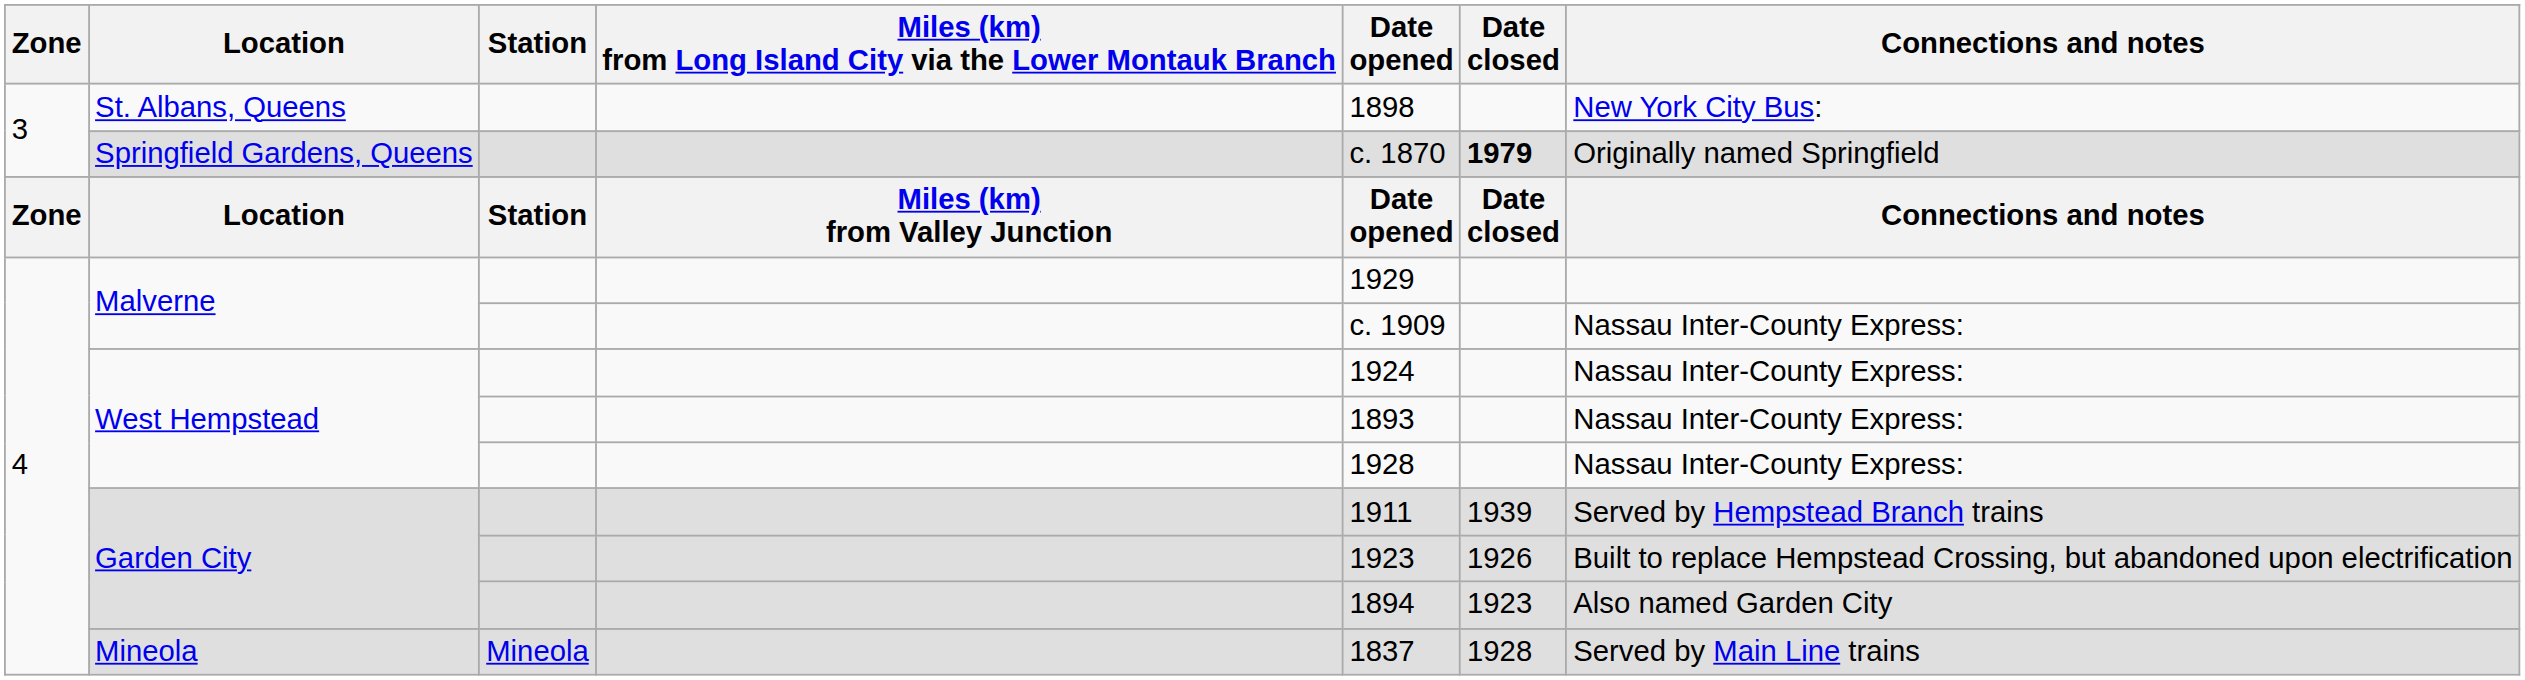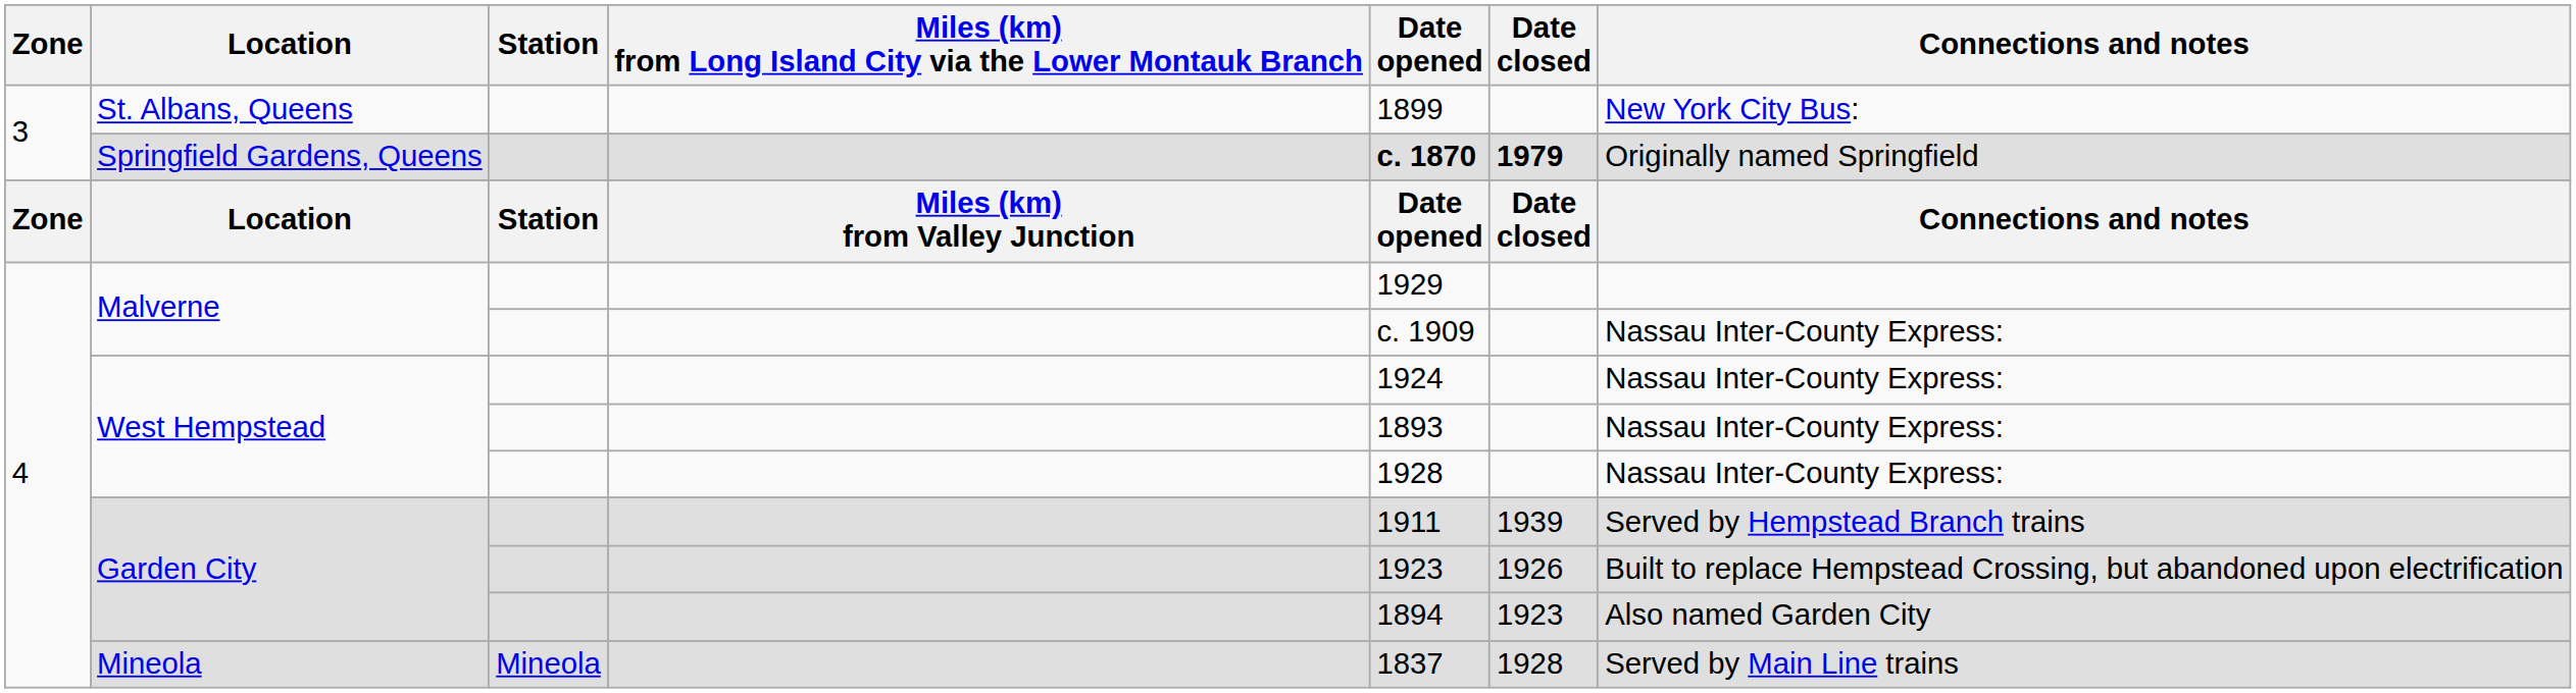 <table class="wikitable">
 <tr>
 <th>Zone</th>
 <th>Location</th>
 <th>Station</th>
 <th><a href='#'>Miles (km)</a><br>from <a href='#'>Long Island City</a> via the <a href='#'>Lower Montauk Branch</a></th>
 <th>Date<br>opened</th>
 <th>Date<br>closed</th>
 <th>Connections and notes</th>
 </tr>
 <tr>
 <td rowspan="2">3</td>
 <td><a href='#'>St. Albans, Queens</a></td>
 <td> </td>
 <td></td>
-<td>1898</td>
+<td>1899</td>
 <td></td>
 <td><a href='#'>New York City Bus</a>: </td>
 </tr>
 <tr bgcolor="dfdfdf">
 <td><a href='#'>Springfield Gardens, Queens</a></td>
 <td></td>
 <td></td>
-<td>c. 1870</td>
+<td><strong>c. 1870</strong></td>
 <td><strong>1979</strong></td>
 <td>Originally named Springfield</td>
 </tr>
 <tr>
 <th>Zone</th>
 <th>Location</th>
 <th>Station</th>
 <th><a href='#'>Miles (km)</a><br>from Valley Junction</th>
 <th>Date<br>opened</th>
 <th>Date<br>closed</th>
 <th>Connections and notes</th>
 </tr>
 <tr>
 <td rowspan="10">4</td>
 <td rowspan="2"><a href='#'>Malverne</a></td>
 <td> </td>
 <td></td>
 <td>1929</td>
 <td></td>
 <td></td>
 </tr>
 <tr>
 <td> </td>
 <td></td>
 <td>c. 1909</td>
 <td></td>
 <td>Nassau Inter-County Express: </td>
 </tr>
 <tr>
 <td rowspan="3"><a href='#'>West Hempstead</a></td>
 <td> </td>
 <td></td>
 <td>1924</td>
 <td></td>
 <td>Nassau Inter-County Express: </td>
 </tr>
 <tr>
 <td> </td>
 <td></td>
 <td>1893</td>
 <td></td>
 <td>Nassau Inter-County Express: </td>
 </tr>
 <tr>
 <td> </td>
 <td></td>
 <td>1928</td>
 <td></td>
 <td>Nassau Inter-County Express: </td>
 </tr>
 <tr bgcolor="dfdfdf">
 <td rowspan="3"><a href='#'>Garden City</a></td>
 <td></td>
 <td></td>
 <td>1911</td>
 <td>1939</td>
 <td>Served by <a href='#'>Hempstead Branch</a> trains</td>
 </tr>
 <tr bgcolor="dfdfdf">
 <td></td>
 <td></td>
 <td>1923</td>
 <td>1926</td>
 <td>Built to replace Hempstead Crossing, but abandoned upon electrification</td>
 </tr>
 <tr bgcolor="dfdfdf">
 <td></td>
 <td></td>
 <td>1894</td>
 <td>1923</td>
 <td>Also named Garden City</td>
 </tr>
 <tr bgcolor="dfdfdf">
 <td><a href='#'>Mineola</a></td>
 <td><a href='#'>Mineola</a></td>
 <td></td>
 <td>1837</td>
 <td>1928</td>
 <td>Served by <a href='#'>Main Line</a> trains</td>
 </tr>
 </table>
